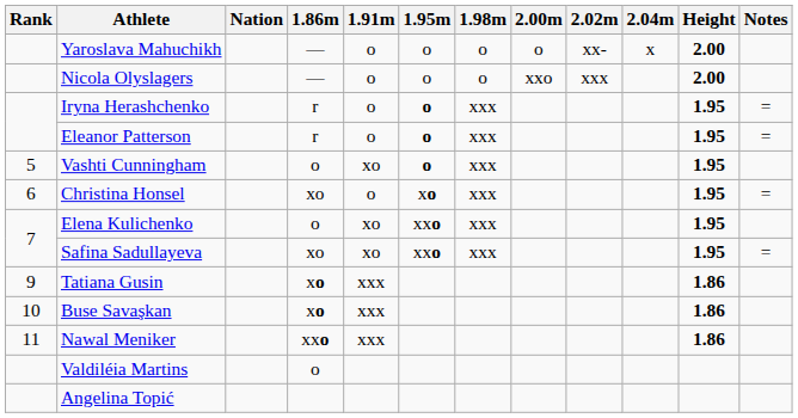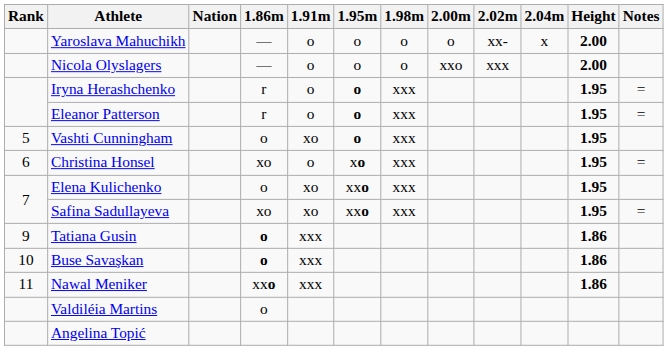 <table class="wikitable sortable" style="text-align:center">
 <tr>
 <th>Rank</th>
 <th>Athlete</th>
 <th>Nation</th>
 <th>1.86m</th>
 <th>1.91m</th>
 <th>1.95m</th>
 <th>1.98m</th>
 <th>2.00m</th>
 <th>2.02m</th>
 <th>2.04m</th>
 <th>Height</th>
 <th>Notes</th>
 </tr>
 <tr>
 <td></td>
 <td align="left"><a href='#'>Yaroslava Mahuchikh</a></td>
 <td align="left"></td>
 <td>—</td>
 <td>o</td>
 <td>o</td>
 <td>o</td>
 <td>o</td>
 <td>xx-</td>
 <td>x</td>
 <td><strong>2.00</strong></td>
 <td></td>
 </tr>
 <tr>
 <td></td>
 <td align="left"><a href='#'>Nicola Olyslagers</a></td>
 <td align="left"></td>
 <td>—</td>
 <td>o</td>
 <td>o</td>
 <td>o</td>
 <td>xxo</td>
 <td>xxx</td>
 <td></td>
 <td><strong>2.00</strong></td>
 <td></td>
 </tr>
 <tr>
 <td rowspan="2"></td>
 <td align="left"><a href='#'>Iryna Herashchenko</a></td>
 <td align="left"></td>
 <td>r</td>
 <td>o</td>
 <td><strong>o</strong></td>
 <td>xxx</td>
 <td></td>
 <td></td>
 <td></td>
 <td><strong>1.95</strong></td>
 <td>=</td>
 </tr>
 <tr>
 <td align="left"><a href='#'>Eleanor Patterson</a></td>
 <td align="left"></td>
 <td>r</td>
 <td>o</td>
 <td><strong>o</strong></td>
 <td>xxx</td>
 <td></td>
 <td></td>
 <td></td>
 <td><strong>1.95</strong></td>
 <td>=</td>
 </tr>
 <tr>
 <td>5</td>
 <td align="left"><a href='#'>Vashti Cunningham</a></td>
 <td align="left"></td>
 <td>o</td>
 <td>xo</td>
 <td><strong>o</strong></td>
 <td>xxx</td>
 <td></td>
 <td></td>
 <td></td>
 <td><strong>1.95</strong></td>
 <td></td>
 </tr>
 <tr>
 <td>6</td>
 <td align="left"><a href='#'>Christina Honsel</a></td>
 <td align="left"></td>
 <td>xo</td>
 <td>o</td>
 <td>x<strong>o</strong></td>
 <td>xxx</td>
 <td></td>
 <td></td>
 <td></td>
 <td><strong>1.95</strong></td>
 <td>=</td>
 </tr>
 <tr>
 <td rowspan="2">7</td>
 <td align="left"><a href='#'>Elena Kulichenko</a></td>
 <td align="left"></td>
 <td>o</td>
 <td>xo</td>
 <td>xx<strong>o</strong></td>
 <td>xxx</td>
 <td></td>
 <td></td>
 <td></td>
 <td><strong>1.95</strong></td>
 <td></td>
 </tr>
 <tr>
 <td align="left"><a href='#'>Safina Sadullayeva</a></td>
 <td align="left"></td>
 <td>xo</td>
 <td>xo</td>
 <td>xx<strong>o</strong></td>
 <td>xxx</td>
 <td></td>
 <td></td>
 <td></td>
 <td><strong>1.95</strong></td>
 <td>=</td>
 </tr>
 <tr>
 <td>9</td>
 <td align="left"><a href='#'>Tatiana Gusin</a></td>
 <td align="left"></td>
-<td>x<strong>o</strong></td>
+<td><strong>o</strong></td>
 <td>xxx</td>
 <td></td>
 <td></td>
 <td></td>
 <td></td>
 <td></td>
 <td><strong>1.86</strong></td>
 <td></td>
 </tr>
 <tr>
 <td>10</td>
 <td align="left"><a href='#'>Buse Savaşkan</a></td>
 <td align="left"></td>
-<td>x<strong>o</strong></td>
+<td><strong>o</strong></td>
 <td>xxx</td>
 <td></td>
 <td></td>
 <td></td>
 <td></td>
 <td></td>
 <td><strong>1.86</strong></td>
 <td></td>
 </tr>
 <tr>
 <td>11</td>
 <td align="left"><a href='#'>Nawal Meniker</a></td>
 <td align="left"></td>
 <td>xx<strong>o</strong></td>
 <td>xxx</td>
 <td></td>
 <td></td>
 <td></td>
 <td></td>
 <td></td>
 <td><strong>1.86</strong></td>
 <td></td>
 </tr>
 <tr>
 <td></td>
 <td align="left"><a href='#'>Valdiléia Martins</a></td>
 <td align="left"></td>
 <td>o</td>
 <td></td>
 <td></td>
 <td></td>
 <td></td>
 <td></td>
 <td></td>
 <td></td>
 <td></td>
 </tr>
 <tr>
 <td></td>
 <td align="left"><a href='#'>Angelina Topić</a></td>
 <td align="left"></td>
 <td></td>
 <td></td>
 <td></td>
 <td></td>
 <td></td>
 <td></td>
 <td></td>
 <td></td>
 <td></td>
 </tr>
 </table>
